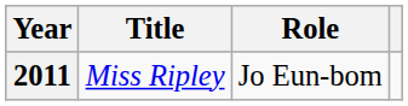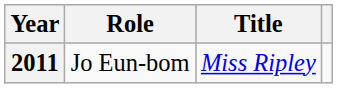 <table class="wikitable plainrowheaders">
 <tr>
 <th scope="col">Year</th>
+<th scope="col">Role</th>
 <th scope="col">Title</th>
-<th scope="col">Role</th>
 <th scope="col"></th>
 </tr>
 <tr>
 <th scope="row">2011</th>
+<td>Jo Eun-bom</td>
 <td><em><a href='#'>Miss Ripley</a></em></td>
-<td>Jo Eun-bom</td>
 <td style="text-align:center"></td>
 </tr>
 </table>
